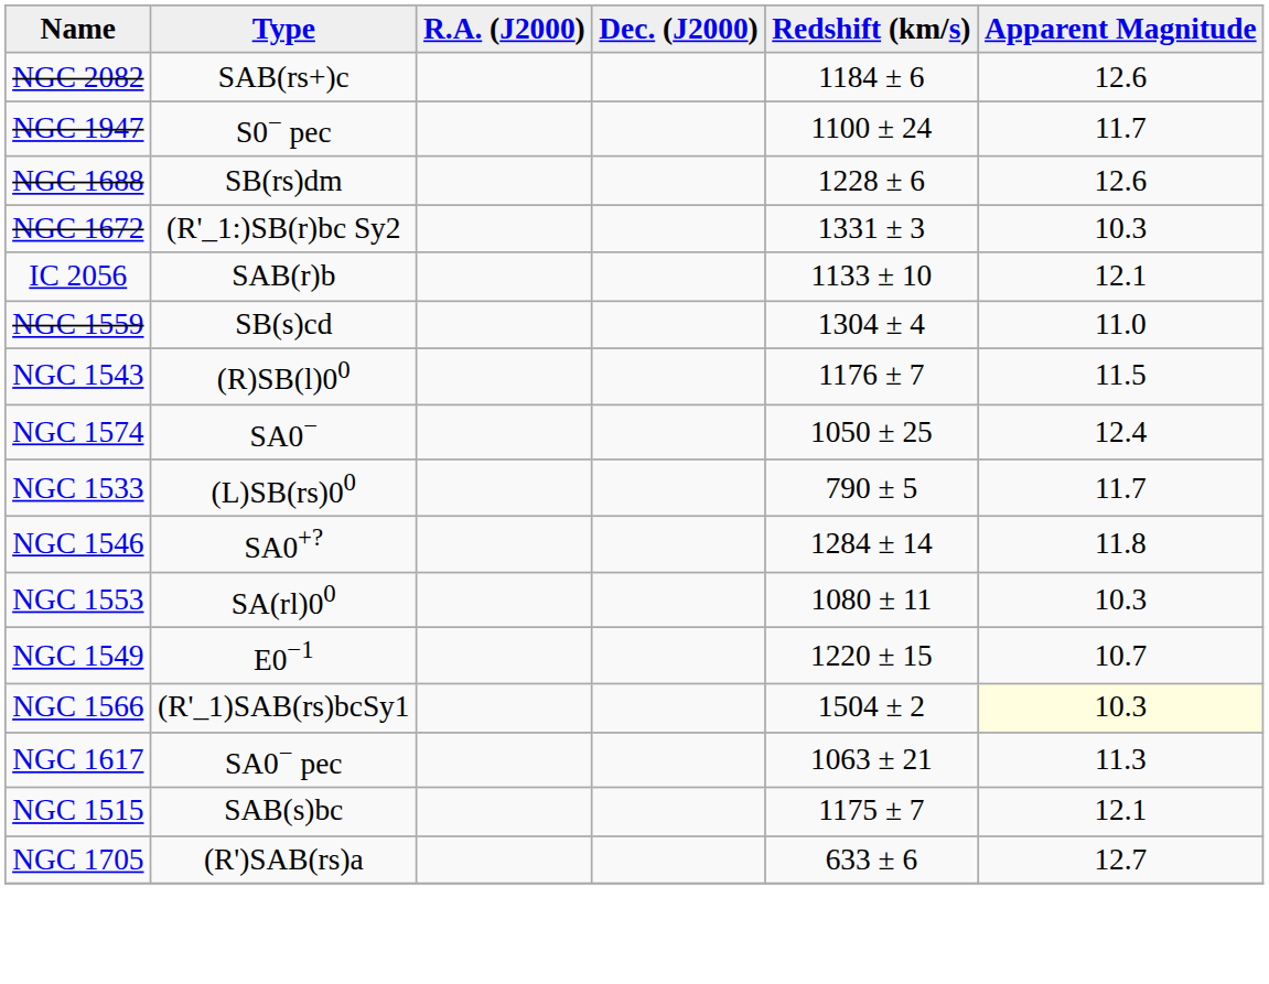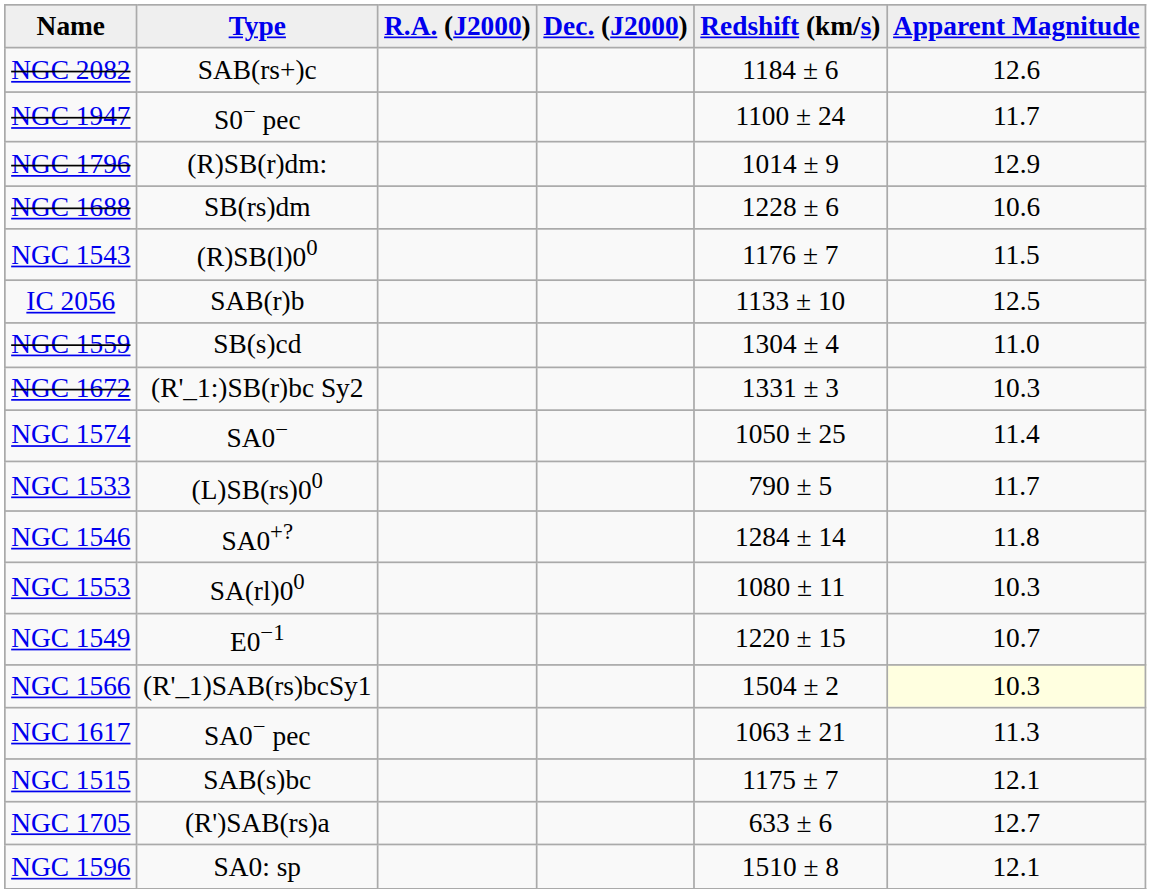 <table class="wikitable" style="text-align:center;border-collapse:collapse;" cellpadding="2">
 <tr>
 <th style="background:#efefef;">Name</th>
 <th style="background:#efefef;"><a href='#'>Type</a></th>
 <th style="background:#efefef;"><a href='#'>R.A.</a> (<a href='#'>J2000</a>)</th>
 <th style="background:#efefef;"><a href='#'>Dec.</a> (<a href='#'>J2000</a>)</th>
 <th style="background:#efefef;"><a href='#'>Redshift</a> (km/<a href='#'>s</a>)</th>
 <th style="background:#efefef;"><a href='#'>Apparent Magnitude</a></th>
 </tr>
 <tr>
 <td><s><a href='#'>NGC 2082</a></s></td>
 <td>SAB(rs+)c</td>
 <td></td>
 <td></td>
 <td>1184 ± 6</td>
 <td>12.6</td>
 </tr>
 <tr>
 <td><s><a href='#'>NGC 1947</a></s></td>
 <td>S0<sup>−</sup> pec</td>
 <td></td>
 <td></td>
 <td>1100 ± 24</td>
 <td>11.7</td>
 </tr>
 <tr>
+<td><s><a href='#'>NGC 1796</a></s></td>
+<td>(R)SB(r)dm:</td>
+<td></td>
+<td></td>
+<td>1014 ± 9</td>
+<td>12.9</td>
+</tr>
+<tr>
 <td><s><a href='#'>NGC 1688</a></s></td>
 <td>SB(rs)dm</td>
 <td></td>
 <td></td>
 <td>1228 ± 6</td>
-<td>12.6</td>
+<td>10.6</td>
+</tr>
+<tr>
+<td><a href='#'>NGC 1543</a></td>
+<td>(R)SB(l)0<sup>0</sup></td>
+<td></td>
+<td></td>
+<td>1176 ± 7</td>
+<td>11.5</td>
+</tr>
+<tr>
+<td><a href='#'>IC 2056</a></td>
+<td>SAB(r)b</td>
+<td></td>
+<td></td>
+<td>1133 ± 10</td>
+<td>12.5</td>
+</tr>
+<tr>
+<td><s><a href='#'>NGC 1559</a></s></td>
+<td>SB(s)cd</td>
+<td></td>
+<td></td>
+<td>1304 ± 4</td>
+<td>11.0</td>
 </tr>
 <tr>
 <td><s><a href='#'>NGC 1672</a></s></td>
 <td>(R'_1:)SB(r)bc Sy2</td>
 <td></td>
 <td></td>
 <td>1331 ± 3</td>
 <td>10.3</td>
 </tr>
 <tr>
-<td><a href='#'>IC 2056</a></td>
-<td>SAB(r)b</td>
-<td></td>
-<td></td>
-<td>1133 ± 10</td>
-<td>12.1</td>
-</tr>
-<tr>
-<td><s><a href='#'>NGC 1559</a></s></td>
-<td>SB(s)cd</td>
-<td></td>
-<td></td>
-<td>1304 ± 4</td>
-<td>11.0</td>
-</tr>
-<tr>
-<td><a href='#'>NGC 1543</a></td>
-<td>(R)SB(l)0<sup>0</sup></td>
-<td></td>
-<td></td>
-<td>1176 ± 7</td>
-<td>11.5</td>
-</tr>
-<tr>
 <td><a href='#'>NGC 1574</a></td>
 <td>SA0<sup>−</sup></td>
 <td></td>
 <td></td>
 <td>1050 ± 25</td>
-<td>12.4</td>
+<td>11.4</td>
 </tr>
 <tr>
 <td><a href='#'>NGC 1533</a></td>
 <td>(L)SB(rs)0<sup>0</sup></td>
 <td></td>
 <td></td>
 <td>790 ± 5</td>
 <td>11.7</td>
 </tr>
 <tr>
 <td><a href='#'>NGC 1546</a></td>
 <td>SA0<sup>+?</sup></td>
 <td></td>
 <td></td>
 <td>1284 ± 14</td>
 <td>11.8</td>
 </tr>
 <tr>
 <td><a href='#'>NGC 1553</a></td>
 <td>SA(rl)0<sup>0</sup></td>
 <td></td>
 <td></td>
 <td>1080 ± 11</td>
 <td>10.3</td>
 </tr>
 <tr>
 <td><a href='#'>NGC 1549</a></td>
 <td>E0<sup>−1</sup></td>
 <td></td>
 <td></td>
 <td>1220 ± 15</td>
 <td>10.7</td>
 </tr>
 <tr>
 <td><a href='#'>NGC 1566</a></td>
 <td>(R'_1)SAB(rs)bcSy1</td>
 <td></td>
 <td></td>
 <td>1504 ± 2</td>
 <td style="background: lightyellow;">10.3</td>
 </tr>
 <tr>
 <td><a href='#'>NGC 1617</a></td>
 <td>SA0<sup>−</sup> pec</td>
 <td></td>
 <td></td>
 <td>1063 ± 21</td>
 <td>11.3</td>
 </tr>
 <tr>
 <td><a href='#'>NGC 1515</a></td>
 <td>SAB(s)bc</td>
 <td></td>
 <td></td>
 <td>1175 ± 7</td>
 <td>12.1</td>
 </tr>
 <tr>
 <td><a href='#'>NGC 1705</a></td>
 <td>(R')SAB(rs)a</td>
 <td></td>
 <td></td>
 <td>633 ± 6</td>
 <td>12.7</td>
 </tr>
 <tr>
+<td><a href='#'>NGC 1596</a></td>
+<td>SA0: sp</td>
+<td></td>
+<td></td>
+<td>1510 ± 8</td>
+<td>12.1</td>
+</tr>
+<tr>
 </tr>
 </table>
